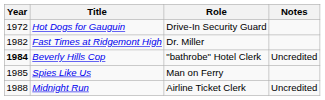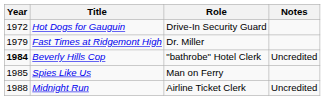 <table class="wikitable">
 <tr>
 <th>Year</th>
 <th>Title</th>
 <th>Role</th>
 <th>Notes</th>
 </tr>
 <tr>
 <td>1972</td>
 <td><em><a href='#'>Hot Dogs for Gauguin</a></em></td>
 <td>Drive-In Security Guard</td>
 <td></td>
 </tr>
 <tr>
-<td>1982</td>
+<td>1979</td>
 <td><em><a href='#'>Fast Times at Ridgemont High</a></em></td>
 <td>Dr. Miller</td>
 <td></td>
 </tr>
 <tr>
 <td><strong>1984</strong></td>
 <td><em><a href='#'>Beverly Hills Cop</a></em></td>
 <td>"bathrobe" Hotel Clerk</td>
 <td>Uncredited</td>
 </tr>
 <tr>
 <td>1985</td>
 <td><em><a href='#'>Spies Like Us</a></em></td>
 <td>Man on Ferry</td>
 <td></td>
 </tr>
 <tr>
 <td>1988</td>
 <td><em><a href='#'>Midnight Run</a></em></td>
 <td>Airline Ticket Clerk</td>
 <td>Uncredited</td>
 </tr>
 </table>
